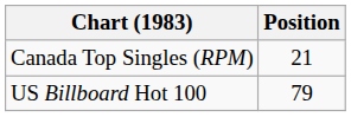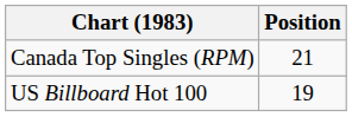 <table class="wikitable sortable">
 <tr>
 <th>Chart (1983)</th>
 <th>Position</th>
 </tr>
 <tr>
 <td>Canada Top Singles (<em>RPM</em>)</td>
 <td align="center">21</td>
 </tr>
 <tr>
 <td>US <em>Billboard</em> Hot 100</td>
-<td align="center">79</td>
+<td align="center">19</td>
 </tr>
 </table>
